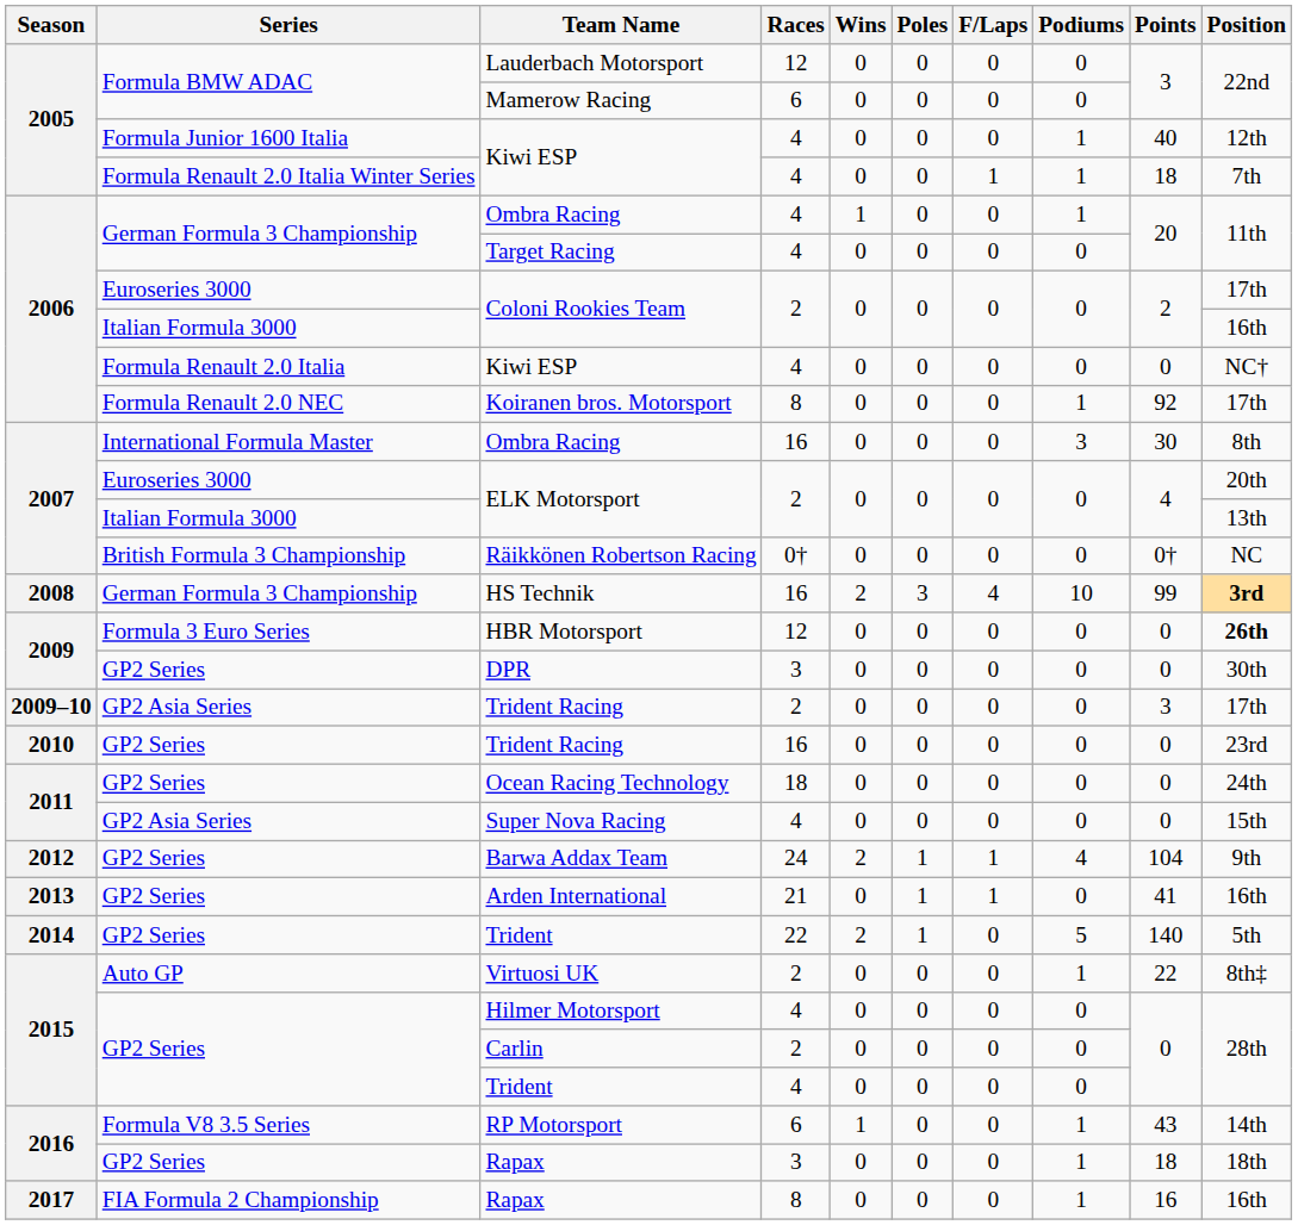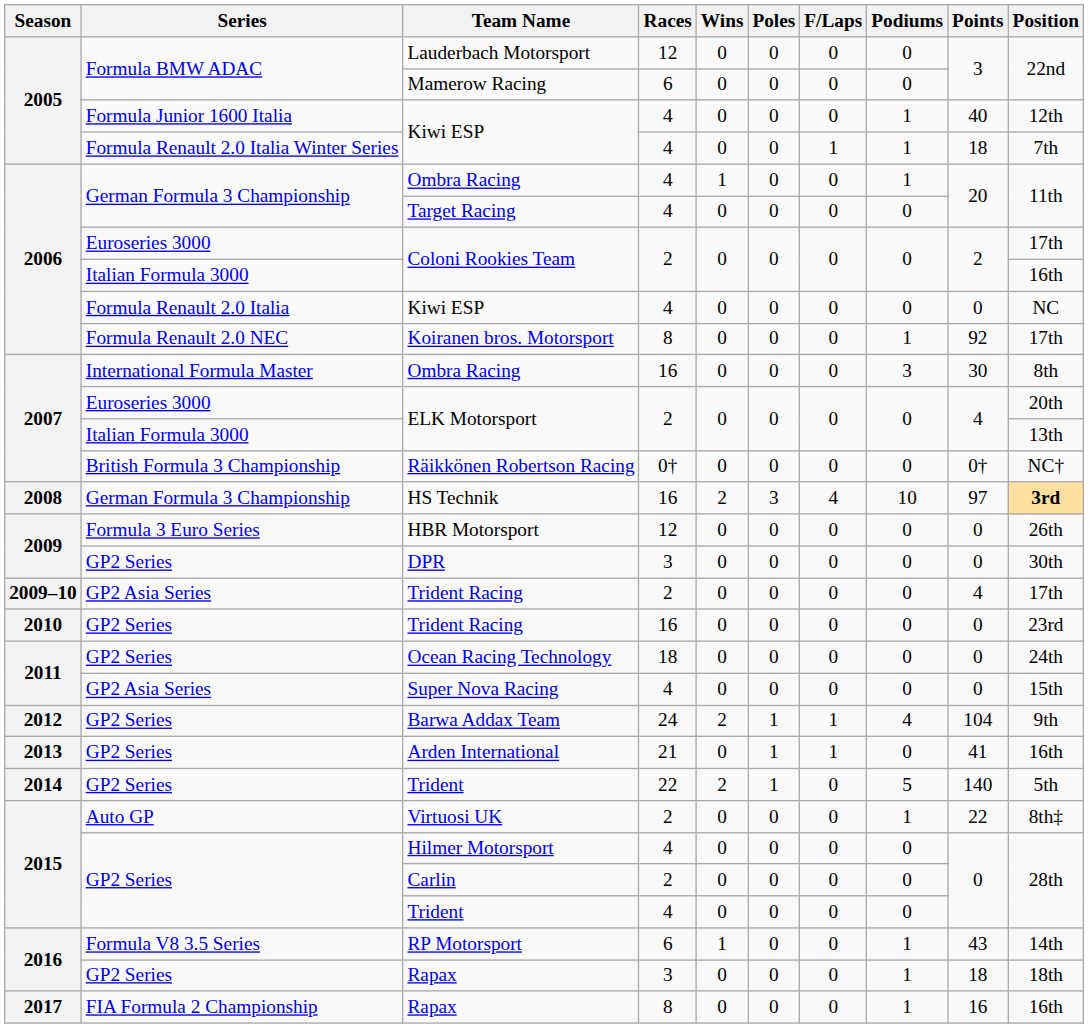 <table class="wikitable" style="font-size: 90%; text-align:center">
 <tr>
 <th>Season</th>
 <th>Series</th>
 <th>Team Name</th>
 <th>Races</th>
 <th>Wins</th>
 <th>Poles</th>
 <th>F/Laps</th>
 <th>Podiums</th>
 <th>Points</th>
 <th>Position</th>
 </tr>
 <tr>
 <th rowspan=4>2005</th>
 <td align=left rowspan=2><a href='#'>Formula BMW ADAC</a></td>
 <td align=left>Lauderbach Motorsport</td>
 <td>12</td>
 <td>0</td>
 <td>0</td>
 <td>0</td>
 <td>0</td>
 <td rowspan=2>3</td>
 <td rowspan=2>22nd</td>
 </tr>
 <tr>
 <td align=left>Mamerow Racing</td>
 <td>6</td>
 <td>0</td>
 <td>0</td>
 <td>0</td>
 <td>0</td>
 </tr>
 <tr>
 <td align=left><a href='#'>Formula Junior 1600 Italia</a></td>
 <td rowspan=2 align=left>Kiwi ESP</td>
 <td>4</td>
 <td>0</td>
 <td>0</td>
 <td>0</td>
 <td>1</td>
 <td>40</td>
 <td>12th</td>
 </tr>
 <tr>
 <td align=left><a href='#'>Formula Renault 2.0 Italia Winter Series</a></td>
 <td>4</td>
 <td>0</td>
 <td>0</td>
 <td>1</td>
 <td>1</td>
 <td>18</td>
 <td>7th</td>
 </tr>
 <tr>
 <th rowspan=6>2006</th>
 <td align=left rowspan=2><a href='#'>German Formula 3 Championship</a></td>
 <td align=left><a href='#'>Ombra Racing</a></td>
 <td>4</td>
 <td>1</td>
 <td>0</td>
 <td>0</td>
 <td>1</td>
 <td rowspan=2>20</td>
 <td rowspan=2>11th</td>
 </tr>
 <tr>
 <td align=left><a href='#'>Target Racing</a></td>
 <td>4</td>
 <td>0</td>
 <td>0</td>
 <td>0</td>
 <td>0</td>
 </tr>
 <tr>
 <td align=left><a href='#'>Euroseries 3000</a></td>
 <td align=left rowspan=2><a href='#'>Coloni Rookies Team</a></td>
 <td rowspan=2>2</td>
 <td rowspan=2>0</td>
 <td rowspan=2>0</td>
 <td rowspan=2>0</td>
 <td rowspan=2>0</td>
 <td rowspan=2>2</td>
 <td>17th</td>
 </tr>
 <tr>
 <td align=left><a href='#'>Italian Formula 3000</a></td>
 <td>16th</td>
 </tr>
 <tr>
 <td align=left><a href='#'>Formula Renault 2.0 Italia</a></td>
 <td align=left>Kiwi ESP</td>
 <td>4</td>
 <td>0</td>
 <td>0</td>
 <td>0</td>
 <td>0</td>
 <td>0</td>
-<td>NC†</td>
+<td>NC</td>
 </tr>
 <tr>
 <td align=left><a href='#'>Formula Renault 2.0 NEC</a></td>
 <td align=left><a href='#'>Koiranen bros. Motorsport</a></td>
 <td>8</td>
 <td>0</td>
 <td>0</td>
 <td>0</td>
 <td>1</td>
 <td>92</td>
 <td>17th</td>
 </tr>
 <tr>
 <th rowspan=4>2007</th>
 <td align=left><a href='#'>International Formula Master</a></td>
 <td align=left><a href='#'>Ombra Racing</a></td>
 <td>16</td>
 <td>0</td>
 <td>0</td>
 <td>0</td>
 <td>3</td>
 <td>30</td>
 <td>8th</td>
 </tr>
 <tr>
 <td align=left><a href='#'>Euroseries 3000</a></td>
 <td align=left rowspan=2>ELK Motorsport</td>
 <td rowspan=2>2</td>
 <td rowspan=2>0</td>
 <td rowspan=2>0</td>
 <td rowspan=2>0</td>
 <td rowspan=2>0</td>
 <td rowspan=2>4</td>
 <td>20th</td>
 </tr>
 <tr>
 <td align=left><a href='#'>Italian Formula 3000</a></td>
 <td>13th</td>
 </tr>
 <tr>
 <td align=left><a href='#'>British Formula 3 Championship</a></td>
 <td align=left><a href='#'>Räikkönen Robertson Racing</a></td>
 <td>0†</td>
 <td>0</td>
 <td>0</td>
 <td>0</td>
 <td>0</td>
 <td>0†</td>
-<td>NC</td>
+<td>NC†</td>
 </tr>
 <tr>
 <th>2008</th>
 <td align=left><a href='#'>German Formula 3 Championship</a></td>
 <td align=left>HS Technik</td>
 <td>16</td>
 <td>2</td>
 <td>3</td>
 <td>4</td>
 <td>10</td>
-<td>99</td>
+<td>97</td>
 <td style="background:#FFDF9F;"><strong>3rd</strong></td>
 </tr>
 <tr>
 <th rowspan=2>2009</th>
 <td align=left><a href='#'>Formula 3 Euro Series</a></td>
 <td align=left>HBR Motorsport</td>
 <td>12</td>
 <td>0</td>
 <td>0</td>
 <td>0</td>
 <td>0</td>
 <td>0</td>
-<td><strong>26th</strong></td>
+<td>26th</td>
 </tr>
 <tr>
 <td align=left><a href='#'>GP2 Series</a></td>
 <td align=left><a href='#'>DPR</a></td>
 <td>3</td>
 <td>0</td>
 <td>0</td>
 <td>0</td>
 <td>0</td>
 <td>0</td>
 <td>30th</td>
 </tr>
 <tr>
 <th>2009–10</th>
 <td align=left><a href='#'>GP2 Asia Series</a></td>
 <td align=left><a href='#'>Trident Racing</a></td>
 <td>2</td>
 <td>0</td>
 <td>0</td>
 <td>0</td>
 <td>0</td>
-<td>3</td>
+<td>4</td>
 <td>17th</td>
 </tr>
 <tr>
 <th>2010</th>
 <td align=left><a href='#'>GP2 Series</a></td>
 <td align=left><a href='#'>Trident Racing</a></td>
 <td>16</td>
 <td>0</td>
 <td>0</td>
 <td>0</td>
 <td>0</td>
 <td>0</td>
 <td>23rd</td>
 </tr>
 <tr>
 <th rowspan=2>2011</th>
 <td align=left><a href='#'>GP2 Series</a></td>
 <td align=left><a href='#'>Ocean Racing Technology</a></td>
 <td>18</td>
 <td>0</td>
 <td>0</td>
 <td>0</td>
 <td>0</td>
 <td>0</td>
 <td>24th</td>
 </tr>
 <tr>
 <td align=left><a href='#'>GP2 Asia Series</a></td>
 <td align=left><a href='#'>Super Nova Racing</a></td>
 <td>4</td>
 <td>0</td>
 <td>0</td>
 <td>0</td>
 <td>0</td>
 <td>0</td>
 <td>15th</td>
 </tr>
 <tr>
 <th>2012</th>
 <td align=left><a href='#'>GP2 Series</a></td>
 <td align=left><a href='#'>Barwa Addax Team</a></td>
 <td>24</td>
 <td>2</td>
 <td>1</td>
 <td>1</td>
 <td>4</td>
 <td>104</td>
 <td>9th</td>
 </tr>
 <tr>
 <th>2013</th>
 <td align=left><a href='#'>GP2 Series</a></td>
 <td align=left><a href='#'>Arden International</a></td>
 <td>21</td>
 <td>0</td>
 <td>1</td>
 <td>1</td>
 <td>0</td>
 <td>41</td>
 <td>16th</td>
 </tr>
 <tr>
 <th>2014</th>
 <td align=left><a href='#'>GP2 Series</a></td>
 <td align=left><a href='#'>Trident</a></td>
 <td>22</td>
 <td>2</td>
 <td>1</td>
 <td>0</td>
 <td>5</td>
 <td>140</td>
 <td>5th</td>
 </tr>
 <tr>
 <th rowspan=4>2015</th>
 <td align=left><a href='#'>Auto GP</a></td>
 <td align=left><a href='#'>Virtuosi UK</a></td>
 <td>2</td>
 <td>0</td>
 <td>0</td>
 <td>0</td>
 <td>1</td>
 <td>22</td>
 <td>8th‡</td>
 </tr>
 <tr>
 <td rowspan=3 align=left><a href='#'>GP2 Series</a></td>
 <td align=left><a href='#'>Hilmer Motorsport</a></td>
 <td>4</td>
 <td>0</td>
 <td>0</td>
 <td>0</td>
 <td>0</td>
 <td rowspan=3>0</td>
 <td rowspan=3>28th</td>
 </tr>
 <tr>
 <td align=left><a href='#'>Carlin</a></td>
 <td>2</td>
 <td>0</td>
 <td>0</td>
 <td>0</td>
 <td>0</td>
 </tr>
 <tr>
 <td align=left><a href='#'>Trident</a></td>
 <td>4</td>
 <td>0</td>
 <td>0</td>
 <td>0</td>
 <td>0</td>
 </tr>
 <tr>
 <th rowspan=2>2016</th>
 <td align=left><a href='#'>Formula V8 3.5 Series</a></td>
 <td align=left><a href='#'>RP Motorsport</a></td>
 <td>6</td>
 <td>1</td>
 <td>0</td>
 <td>0</td>
 <td>1</td>
 <td>43</td>
 <td>14th</td>
 </tr>
 <tr>
 <td align=left><a href='#'>GP2 Series</a></td>
 <td align=left><a href='#'>Rapax</a></td>
 <td>3</td>
 <td>0</td>
 <td>0</td>
 <td>0</td>
 <td>1</td>
 <td>18</td>
 <td>18th</td>
 </tr>
 <tr>
 <th>2017</th>
 <td align=left><a href='#'>FIA Formula 2 Championship</a></td>
 <td align=left><a href='#'>Rapax</a></td>
 <td>8</td>
 <td>0</td>
 <td>0</td>
 <td>0</td>
 <td>1</td>
 <td>16</td>
 <td>16th</td>
 </tr>
 </table>
